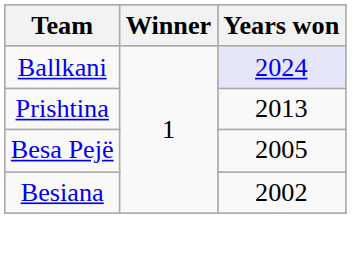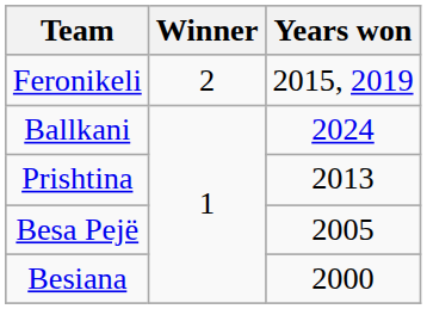 <table class="wikitable" style="text-align:center;">
 <tr>
 <th>Team</th>
 <th>Winner</th>
 <th>Years won</th>
 </tr>
 <tr>
+<td><a href='#'>Feronikeli</a></td>
+<td rowspan="1">2</td>
+<td>2015, <a href='#'>2019</a></td>
+</tr>
+<tr>
 <td><a href='#'>Ballkani</a></td>
 <td rowspan="4">1</td>
-<td style="background: lavender;"><a href='#'>2024</a></td>
+<td><a href='#'>2024</a></td>
 </tr>
 <tr>
 <td><a href='#'>Prishtina</a></td>
 <td>2013</td>
 </tr>
 <tr>
 <td><a href='#'>Besa Pejë</a></td>
 <td>2005</td>
 </tr>
 <tr>
 <td><a href='#'>Besiana</a></td>
-<td>2002</td>
+<td>2000</td>
 </tr>
 </table>
